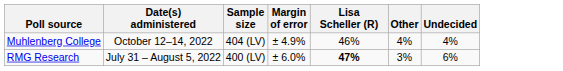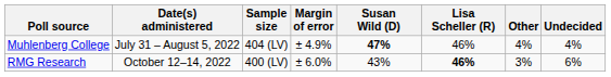 <table class="wikitable" style="font-size:90%;text-align:center;">
 <tr valign=bottom>
 <th>Poll source</th>
 <th>Date(s)<br>administered</th>
 <th>Sample<br>size</th>
 <th>Margin<br>of error</th>
+<th style="width:100px;">Susan<br>Wild (D)</th>
 <th style="width:100px;">Lisa<br>Scheller (R)</th>
 <th>Other</th>
 <th>Undecided</th>
 </tr>
 <tr>
 <td style="text-align:left;"><a href='#'>Muhlenberg College</a></td>
-<td>October 12–14, 2022</td>
+<td>July 31 – August 5, 2022</td>
 <td>404 (LV)</td>
 <td>± 4.9%</td>
+<td><strong>47%</strong></td>
 <td>46%</td>
 <td>4%</td>
 <td>4%</td>
 </tr>
 <tr>
 <td style="text-align:left;"><a href='#'>RMG Research</a></td>
-<td>July 31 – August 5, 2022</td>
+<td>October 12–14, 2022</td>
 <td>400 (LV)</td>
 <td>± 6.0%</td>
-<td><strong>47%</strong></td>
+<td>43%</td>
+<td><strong>46%</strong></td>
 <td>3%</td>
 <td>6%</td>
 </tr>
 </table>
